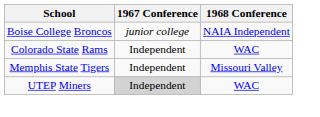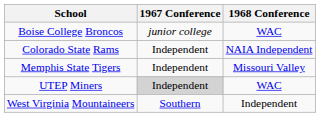 <table class="wikitable sortable">
 <tr>
 <th>School</th>
 <th>1967 Conference</th>
 <th>1968 Conference</th>
 </tr>
 <tr style="text-align:center;">
 <td><a href='#'>Boise College</a> <a href='#'>Broncos</a></td>
 <td><em>junior college</em></td>
-<td><a href='#'>NAIA Independent</a></td>
+<td><a href='#'>WAC</a></td>
 </tr>
 <tr style="text-align:center;">
 <td><a href='#'>Colorado State</a> <a href='#'>Rams</a></td>
 <td>Independent</td>
-<td><a href='#'>WAC</a></td>
+<td><a href='#'>NAIA Independent</a></td>
 </tr>
 <tr style="text-align:center;">
 <td><a href='#'>Memphis State</a> <a href='#'>Tigers</a></td>
 <td>Independent</td>
 <td><a href='#'>Missouri Valley</a></td>
 </tr>
 <tr style="text-align:center;">
 <td><a href='#'>UTEP</a> <a href='#'>Miners</a></td>
 <td style="background: lightgrey;">Independent</td>
 <td><a href='#'>WAC</a></td>
 </tr>
+<tr style="text-align:center;">
+<td><a href='#'>West Virginia</a> <a href='#'>Mountaineers</a></td>
+<td><a href='#'>Southern</a></td>
+<td>Independent</td>
+</tr>
 </table>
